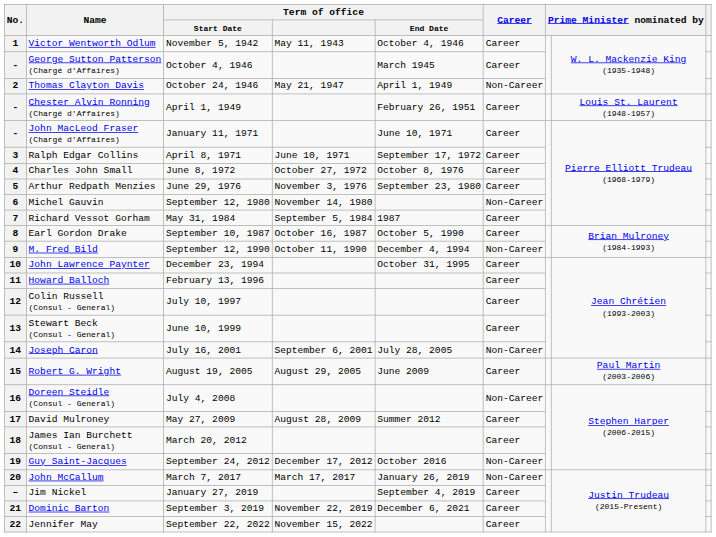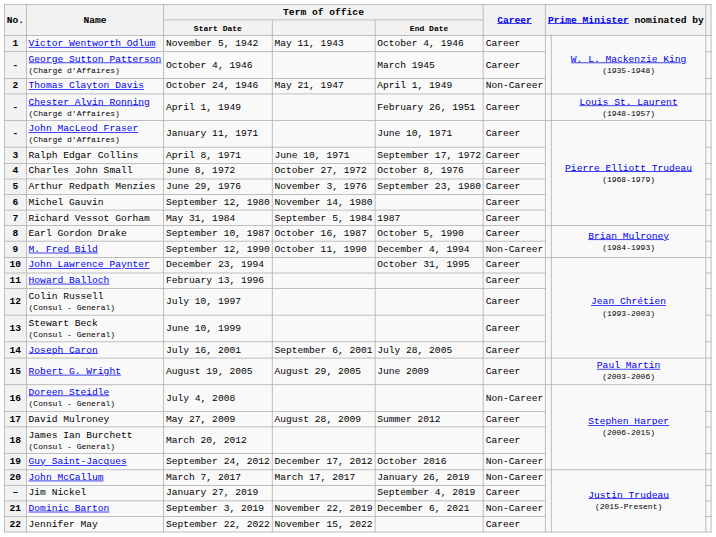 <table class="wikitable">
 <tr>
 <th rowspan="2">No.</th>
 <th rowspan="2">Name</th>
 <th colspan="3">Term of office</th>
 <th rowspan="2"><a href='#'>Career</a></th>
 <th rowspan="2"; colspan="2"><a href='#'>Prime Minister</a> nominated by</th>
 <th rowspan="2"></th>
 </tr>
 <tr>
 <th><small>Start Date</small></th>
 <th><small><a href='#'></a></small></th>
 <th><small>End Date</small></th>
 </tr>
 <tr>
 <th>1</th>
 <td><a href='#'>Victor Wentworth Odlum</a></td>
 <td>November 5, 1942</td>
 <td>May 11, 1943</td>
 <td>October 4, 1946</td>
 <td>Career</td>
 <td rowspan="3"></td>
 <td rowspan="3"style=text-align:center><a href='#'>W. L. Mackenzie King</a><br><small>(1935-1948)</small></td>
 <td></td>
 </tr>
 <tr>
 <th>-</th>
 <td><a href='#'>George Sutton Patterson</a><br><small>(Chargé d'Affaires)</small></td>
 <td>October 4, 1946</td>
 <td></td>
 <td>March 1945</td>
 <td>Career</td>
 <td></td>
 </tr>
 <tr>
 <th>2</th>
 <td><a href='#'>Thomas Clayton Davis</a></td>
 <td>October 24, 1946</td>
 <td>May 21, 1947</td>
 <td>April 1, 1949</td>
 <td>Non-Career</td>
 <td></td>
 </tr>
 <tr>
 <th>-</th>
 <td><a href='#'>Chester Alvin Ronning</a><br><small>(Chargé d'Affaires)</small></td>
 <td>April 1, 1949</td>
 <td></td>
 <td>February 26, 1951</td>
 <td>Career</td>
 <td></td>
 <td style=text-align:center><a href='#'>Louis St. Laurent</a><br><small>(1948-1957)</small></td>
 <td></td>
 </tr>
 <tr>
 <th>-</th>
 <td><a href='#'>John MacLeod Fraser</a><br><small>(Chargé d'Affaires)</small></td>
 <td>January 11, 1971</td>
 <td></td>
 <td>June 10, 1971</td>
 <td>Career</td>
 <td rowspan="6"></td>
 <td rowspan="6"style=text-align:center><a href='#'>Pierre Elliott Trudeau</a><br><small>(1968-1979)</small></td>
 <td></td>
 </tr>
 <tr>
 <th>3</th>
 <td>Ralph Edgar Collins</td>
 <td>April 8, 1971</td>
 <td>June 10, 1971</td>
 <td>September 17, 1972</td>
 <td>Career</td>
 <td></td>
 </tr>
 <tr>
 <th>4</th>
 <td>Charles John Small</td>
 <td>June 8, 1972</td>
 <td>October 27, 1972</td>
 <td>October 8, 1976</td>
 <td>Career</td>
 <td></td>
 </tr>
 <tr>
 <th>5</th>
 <td>Arthur Redpath Menzies</td>
 <td>June 29, 1976</td>
 <td>November 3, 1976</td>
 <td>September 23, 1980</td>
 <td>Career</td>
 <td></td>
 </tr>
 <tr>
 <th>6</th>
 <td>Michel Gauvin</td>
 <td>September 12, 1980</td>
 <td>November 14, 1980</td>
 <td></td>
-<td>Non-Career</td>
+<td>Career</td>
 <td></td>
 </tr>
 <tr>
 <th>7</th>
 <td>Richard Vessot Gorham</td>
 <td>May 31, 1984</td>
 <td>September 5, 1984</td>
 <td>1987</td>
 <td>Career</td>
 <td></td>
 </tr>
 <tr>
 <th>8</th>
 <td>Earl Gordon Drake</td>
 <td>September 10, 1987</td>
 <td>October 16, 1987</td>
 <td>October 5, 1990</td>
 <td>Career</td>
 <td rowspan="2"></td>
 <td rowspan="2"style=text-align:center><a href='#'>Brian Mulroney</a><br><small>(1984-1993)</small></td>
 <td></td>
 </tr>
 <tr>
 <th>9</th>
 <td><a href='#'>M. Fred Bild</a></td>
 <td>September 12, 1990</td>
 <td>October 11, 1990</td>
 <td>December 4, 1994</td>
 <td>Non-Career</td>
 <td></td>
 </tr>
 <tr>
 <th>10</th>
 <td><a href='#'>John Lawrence Paynter</a></td>
 <td>December 23, 1994</td>
 <td></td>
 <td>October 31, 1995</td>
 <td>Career</td>
 <td rowspan="5"></td>
 <td rowspan="5"style=text-align:center><a href='#'>Jean Chrétien</a><br><small>(1993-2003)</small></td>
 <td></td>
 </tr>
 <tr>
 <th>11</th>
 <td><a href='#'>Howard Balloch</a></td>
 <td>February 13, 1996</td>
 <td></td>
 <td></td>
 <td>Career</td>
 <td></td>
 </tr>
 <tr>
 <th>12</th>
 <td>Colin Russell<br><small>(Consul - General)</small></td>
 <td>July 10, 1997</td>
 <td></td>
 <td></td>
 <td>Career</td>
 <td></td>
 </tr>
 <tr>
 <th>13</th>
 <td>Stewart Beck<br><small>(Consul - General)</small></td>
 <td>June 10, 1999</td>
 <td></td>
 <td></td>
 <td>Career</td>
 <td></td>
 </tr>
 <tr>
 <th>14</th>
 <td><a href='#'>Joseph Caron</a></td>
 <td>July 16, 2001</td>
 <td>September 6, 2001</td>
 <td>July 28, 2005</td>
-<td>Non-Career</td>
+<td>Career</td>
 <td></td>
 </tr>
 <tr>
 <th>15</th>
 <td><a href='#'>Robert G. Wright</a></td>
 <td>August 19, 2005</td>
 <td>August 29, 2005</td>
 <td>June 2009</td>
 <td>Career</td>
 <td></td>
 <td style=text-align:center><a href='#'>Paul Martin</a><br><small>(2003-2006)</small></td>
 <td></td>
 </tr>
 <tr>
 <th>16</th>
 <td><a href='#'>Doreen Steidle</a><br><small>(Consul - General)</small></td>
 <td>July 4, 2008</td>
 <td></td>
 <td></td>
 <td>Non-Career</td>
 <td rowspan="4"></td>
 <td rowspan="4"style=text-align:center><a href='#'>Stephen Harper</a><br><small>(2006-2015)</small></td>
 <td></td>
 </tr>
 <tr>
 <th>17</th>
 <td>David Mulroney</td>
 <td>May 27, 2009</td>
 <td>August 28, 2009</td>
 <td>Summer 2012</td>
 <td>Career</td>
 <td></td>
 </tr>
 <tr>
 <th>18</th>
 <td>James Ian Burchett<br><small>(Consul - General)</small></td>
 <td>March 20, 2012</td>
 <td></td>
 <td></td>
 <td>Career</td>
 <td></td>
 </tr>
 <tr>
 <th>19</th>
 <td><a href='#'>Guy Saint-Jacques</a></td>
 <td>September 24, 2012</td>
 <td>December 17, 2012</td>
 <td>October 2016</td>
 <td>Non-Career</td>
 <td></td>
 </tr>
 <tr>
 <th>20</th>
 <td><a href='#'>John McCallum</a></td>
 <td>March 7, 2017</td>
 <td>March 17, 2017</td>
 <td>January 26, 2019</td>
 <td>Non-Career</td>
 <td rowspan="4"></td>
 <td rowspan="4"style=text-align:center><a href='#'>Justin Trudeau</a><br><small>(2015-Present)</small></td>
 <td></td>
 </tr>
 <tr>
 <th>–</th>
 <td>Jim Nickel</td>
 <td>January 27, 2019</td>
 <td></td>
 <td>September 4, 2019</td>
 <td>Career</td>
 <td></td>
 </tr>
 <tr>
 <th>21</th>
 <td><a href='#'>Dominic Barton</a></td>
 <td>September 3, 2019</td>
 <td>November 22, 2019</td>
 <td>December 6, 2021</td>
-<td>Career</td>
+<td>Non-Career</td>
 <td></td>
 </tr>
 <tr>
 <th>22</th>
 <td>Jennifer May</td>
 <td>September 22, 2022</td>
 <td>November 15, 2022</td>
 <td></td>
 <td>Career</td>
 <td></td>
 </tr>
 </table>
